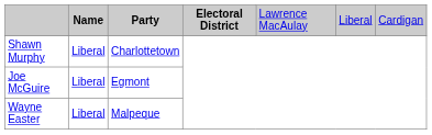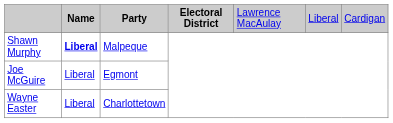 <table border="1" cellpadding="4" width="610" cellspacing="0" style="border-collapse: collapse">
 <tr bgcolor="CCCCCC">
 <th></th>
 <th>Name</th>
 <th>Party</th>
 <th>Electoral District<br></th>
 <td><a href='#'>Lawrence MacAulay</a></td>
 <td><a href='#'>Liberal</a></td>
 <td><a href='#'>Cardigan</a></td>
 </tr>
 <tr>
 <td><a href='#'>Shawn Murphy</a></td>
-<td><a href='#'>Liberal</a></td>
-<td><a href='#'>Charlottetown</a></td>
+<td><strong><a href='#'>Liberal</a></strong></td>
+<td><a href='#'>Malpeque</a></td>
 </tr>
 <tr>
 <td><a href='#'>Joe McGuire</a></td>
 <td><a href='#'>Liberal</a></td>
 <td><a href='#'>Egmont</a></td>
 </tr>
 <tr>
 <td><a href='#'>Wayne Easter</a></td>
 <td><a href='#'>Liberal</a></td>
-<td><a href='#'>Malpeque</a></td>
+<td><a href='#'>Charlottetown</a></td>
 </tr>
 </table>
